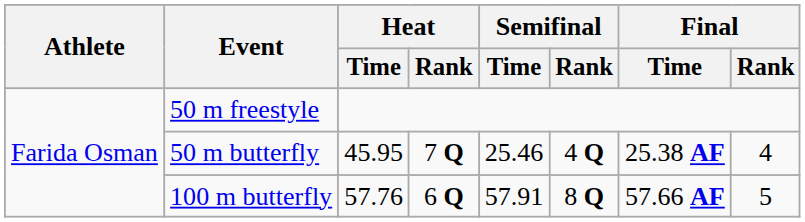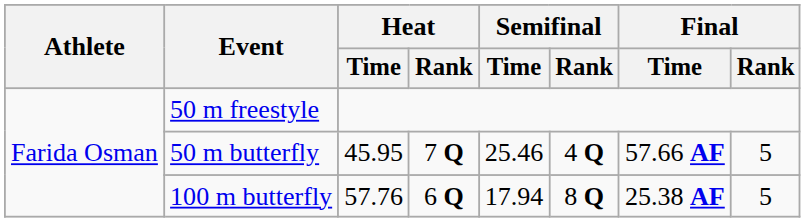 <table class=wikitable style="font-size:90%">
 <tr>
 <th rowspan="2">Athlete</th>
 <th rowspan="2">Event</th>
 <th colspan="2">Heat</th>
 <th colspan="2">Semifinal</th>
 <th colspan="2">Final</th>
 </tr>
 <tr style="font-size:95%">
 <th>Time</th>
 <th>Rank</th>
 <th>Time</th>
 <th>Rank</th>
 <th>Time</th>
 <th>Rank</th>
 </tr>
 <tr align=center>
 <td align=left rowspan=3><a href='#'>Farida Osman</a></td>
 <td align=left><a href='#'>50 m freestyle</a></td>
 <td colspan=6></td>
 </tr>
 <tr align=center>
 <td align=left><a href='#'>50 m butterfly</a></td>
 <td>45.95</td>
 <td>7 <strong>Q</strong></td>
 <td>25.46</td>
 <td>4 <strong>Q</strong></td>
-<td>25.38 <strong><a href='#'>AF</a></strong></td>
-<td>4</td>
+<td>57.66 <strong><a href='#'>AF</a></strong></td>
+<td>5</td>
 </tr>
 <tr align=center>
 <td align=left><a href='#'>100 m butterfly</a></td>
 <td>57.76</td>
 <td>6 <strong>Q</strong></td>
-<td>57.91</td>
+<td>17.94</td>
 <td>8 <strong>Q</strong></td>
-<td>57.66 <strong><a href='#'>AF</a></strong></td>
+<td>25.38 <strong><a href='#'>AF</a></strong></td>
 <td>5</td>
 </tr>
 </table>
